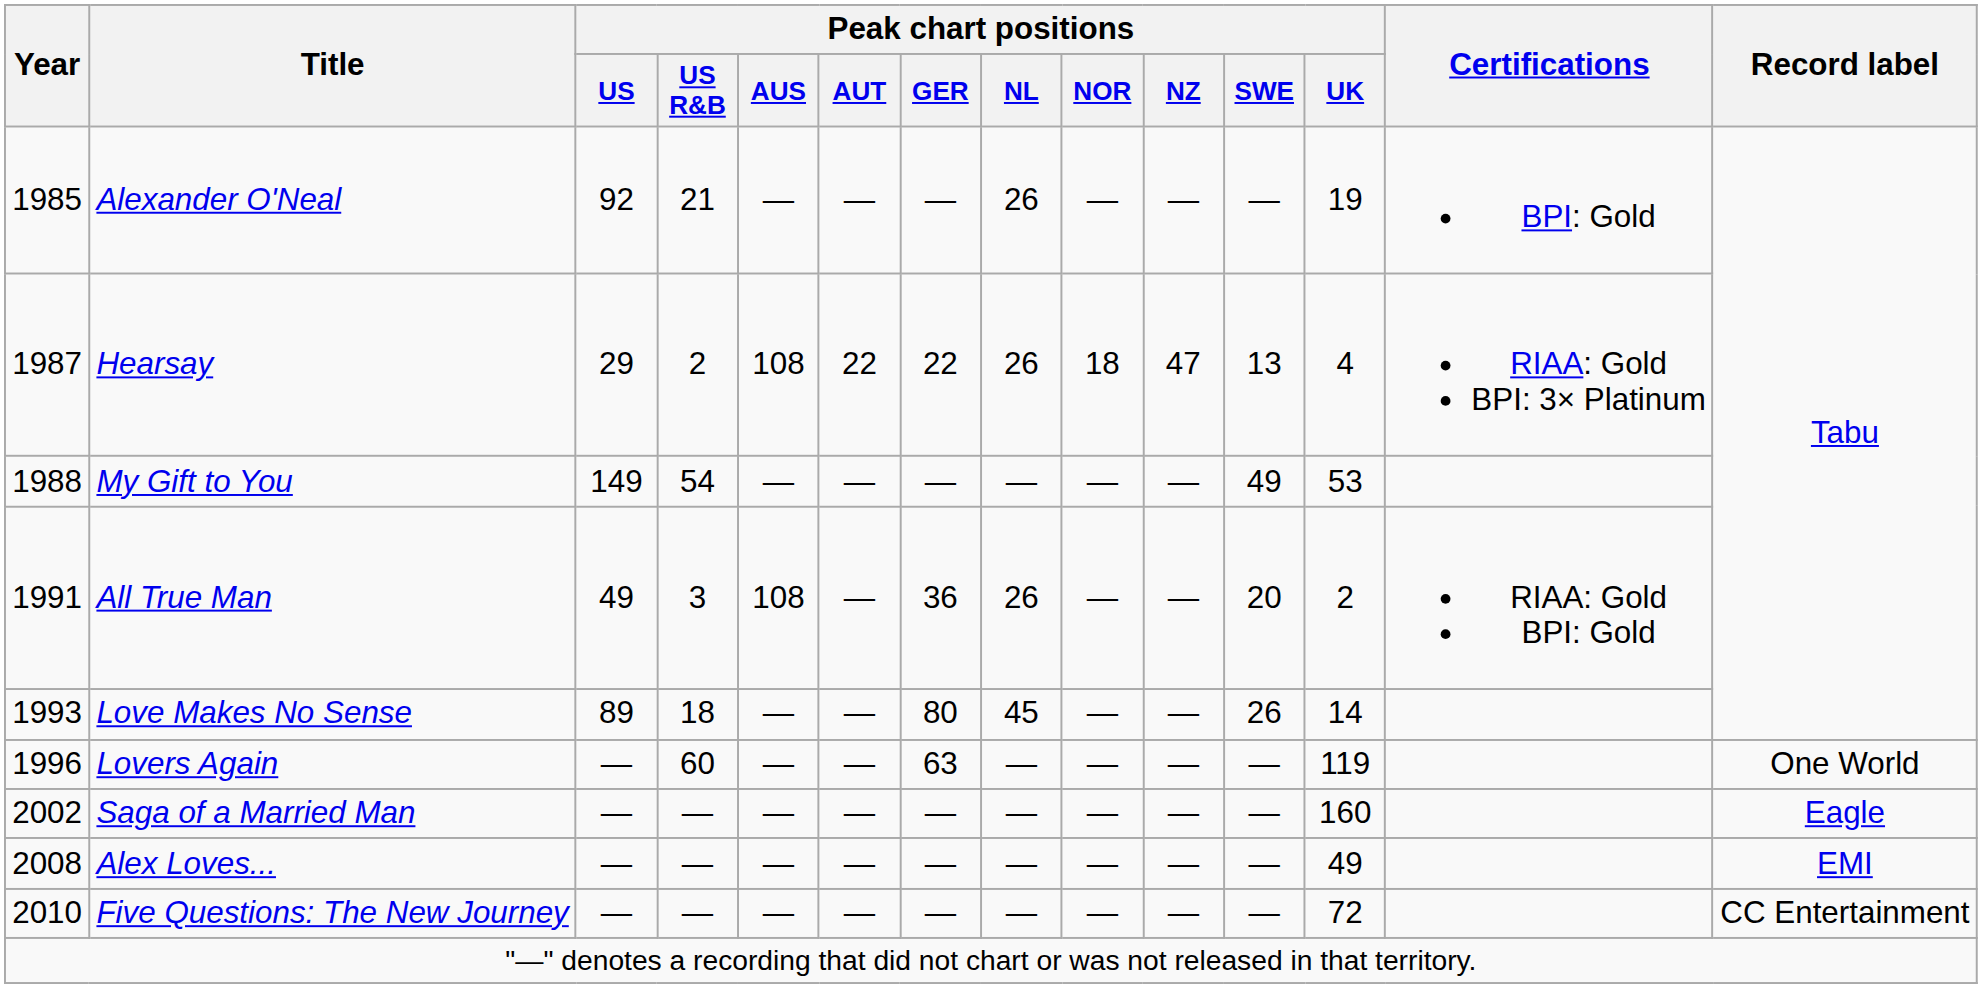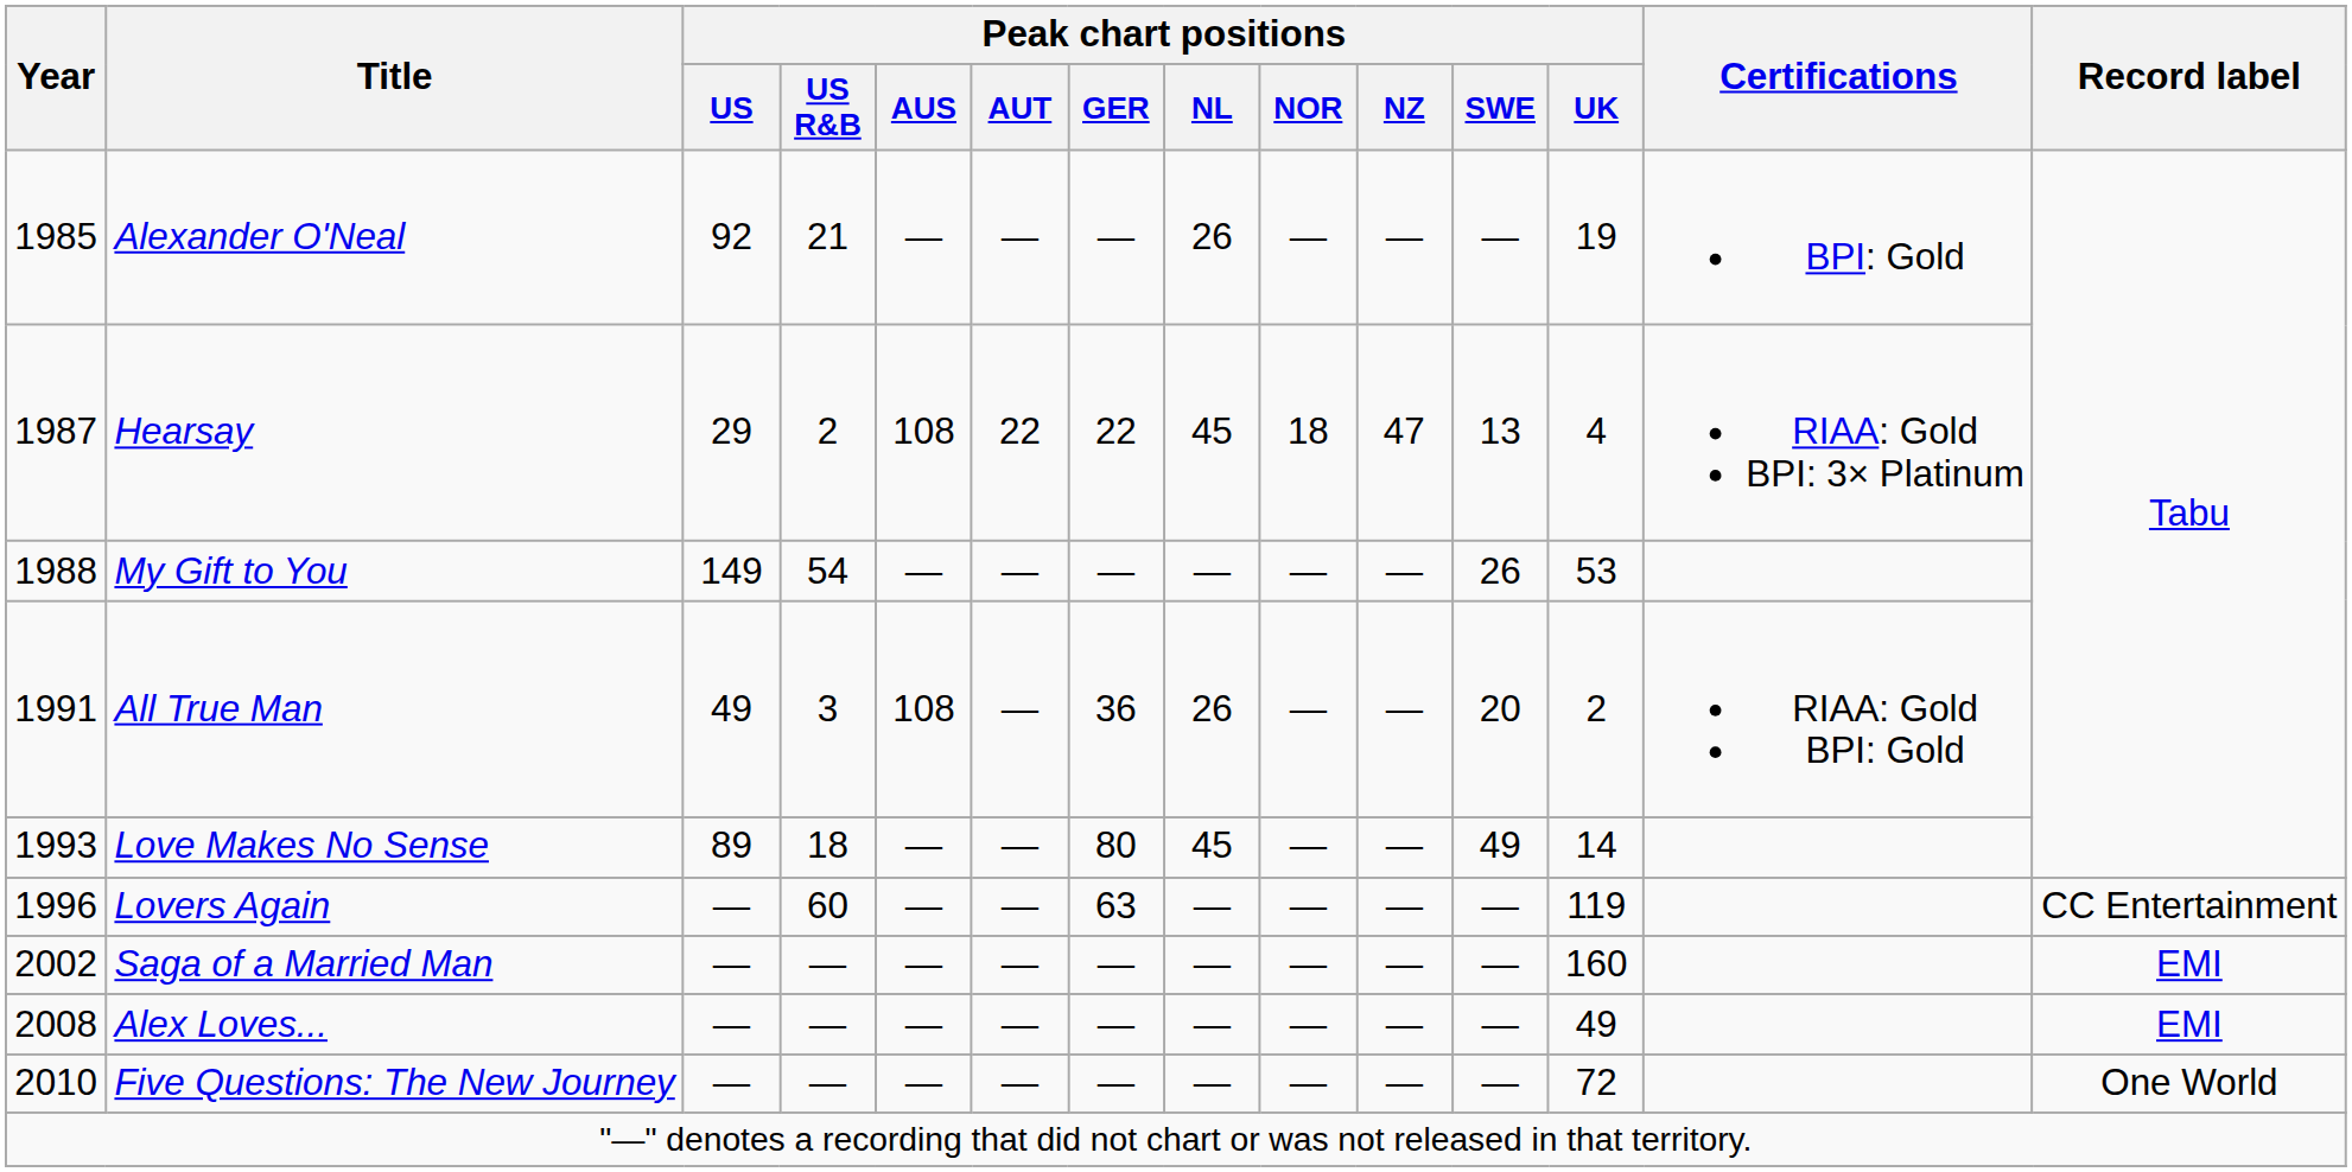 <table class="wikitable" style="text-align:center;">
 <tr>
 <th rowspan="2">Year</th>
 <th rowspan="2">Title</th>
 <th colspan="10">Peak chart positions</th>
 <th rowspan="2"><a href='#'>Certifications</a></th>
 <th rowspan="2">Record label</th>
 </tr>
 <tr style="font-size:smaller;">
 <th width="35"><a href='#'>US</a><br></th>
 <th width="35"><a href='#'>US<br>R&B</a><br></th>
 <th width="35"><a href='#'>AUS</a><br></th>
 <th style="width:35px;"><a href='#'>AUT</a><br></th>
 <th width="35"><a href='#'>GER</a><br></th>
 <th width="35"><a href='#'>NL</a><br></th>
 <th width="35"><a href='#'>NOR</a><br></th>
 <th width="35"><a href='#'>NZ</a><br></th>
 <th style="width:35px;"><a href='#'>SWE</a><br></th>
 <th width="35"><a href='#'>UK</a><br></th>
 </tr>
 <tr>
 <td>1985</td>
 <td align="left"><em><a href='#'>Alexander O'Neal</a></em></td>
 <td>92</td>
 <td>21</td>
 <td>—</td>
 <td>—</td>
 <td>—</td>
 <td>26</td>
 <td>—</td>
 <td>—</td>
 <td>—</td>
 <td>19</td>
 <td><br><ul><li><a href='#'>BPI</a>: Gold</li></ul></td>
 <td rowspan="5"><a href='#'>Tabu</a></td>
 </tr>
 <tr>
 <td>1987</td>
 <td align="left"><em><a href='#'>Hearsay</a></em></td>
 <td>29</td>
 <td>2</td>
 <td>108</td>
 <td>22</td>
 <td>22</td>
-<td>26</td>
+<td>45</td>
 <td>18</td>
 <td>47</td>
 <td>13</td>
 <td>4</td>
 <td><br><ul><li><a href='#'>RIAA</a>: Gold</li><li>BPI: 3× Platinum</li></ul></td>
 </tr>
 <tr>
 <td>1988</td>
 <td align="left"><em><a href='#'>My Gift to You</a></em></td>
 <td>149</td>
 <td>54</td>
 <td>—</td>
 <td>—</td>
 <td>—</td>
 <td>—</td>
 <td>—</td>
 <td>—</td>
-<td>49</td>
+<td>26</td>
 <td>53</td>
 <td></td>
 </tr>
 <tr>
 <td>1991</td>
 <td align="left"><em><a href='#'>All True Man</a></em></td>
 <td>49</td>
 <td>3</td>
 <td>108</td>
 <td>—</td>
 <td>36</td>
 <td>26</td>
 <td>—</td>
 <td>—</td>
 <td>20</td>
 <td>2</td>
 <td><br><ul><li>RIAA: Gold</li><li>BPI: Gold</li></ul></td>
 </tr>
 <tr>
 <td>1993</td>
 <td align="left"><em><a href='#'>Love Makes No Sense</a></em></td>
 <td>89</td>
 <td>18</td>
 <td>—</td>
 <td>—</td>
 <td>80</td>
 <td>45</td>
 <td>—</td>
 <td>—</td>
-<td>26</td>
+<td>49</td>
 <td>14</td>
 <td align=left></td>
 </tr>
 <tr>
 <td>1996</td>
 <td align="left"><em><a href='#'>Lovers Again</a></em></td>
 <td>—</td>
 <td>60</td>
 <td>—</td>
 <td>—</td>
 <td>63</td>
 <td>—</td>
 <td>—</td>
 <td>—</td>
 <td>—</td>
 <td>119</td>
 <td></td>
-<td>One World</td>
+<td>CC Entertainment</td>
 </tr>
 <tr>
 <td>2002</td>
 <td align="left"><em><a href='#'>Saga of a Married Man</a></em></td>
 <td>—</td>
 <td>—</td>
 <td>—</td>
 <td>—</td>
 <td>—</td>
 <td>—</td>
 <td>—</td>
 <td>—</td>
 <td>—</td>
 <td>160</td>
 <td></td>
-<td><a href='#'>Eagle</a></td>
+<td><a href='#'>EMI</a></td>
 </tr>
 <tr>
 <td>2008</td>
 <td align="left"><em><a href='#'>Alex Loves...</a></em></td>
 <td>—</td>
 <td>—</td>
 <td>—</td>
 <td>—</td>
 <td>—</td>
 <td>—</td>
 <td>—</td>
 <td>—</td>
 <td>—</td>
 <td>49</td>
 <td></td>
 <td><a href='#'>EMI</a></td>
 </tr>
 <tr>
 <td>2010</td>
 <td align="left"><em><a href='#'>Five Questions: The New Journey</a></em></td>
 <td>—</td>
 <td>—</td>
 <td>—</td>
 <td>—</td>
 <td>—</td>
 <td>—</td>
 <td>—</td>
 <td>—</td>
 <td>—</td>
 <td>72</td>
 <td></td>
-<td>CC Entertainment</td>
+<td>One World</td>
 </tr>
 <tr>
 <td colspan="15" style="font-size:90%">"—" denotes a recording that did not chart or was not released in that territory.</td>
 </tr>
 </table>
